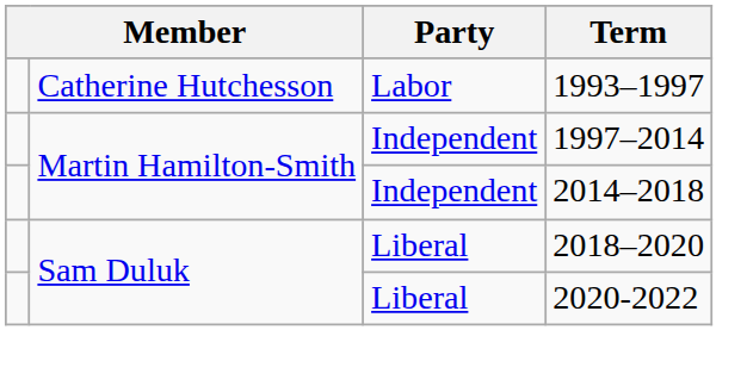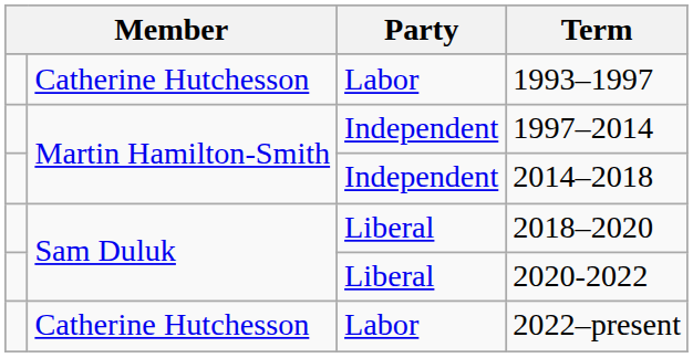 <table class="wikitable">
 <tr>
 <th colspan="2">Member</th>
 <th>Party</th>
 <th>Term</th>
 </tr>
 <tr>
 <td> </td>
 <td><a href='#'>Catherine Hutchesson</a></td>
 <td><a href='#'>Labor</a></td>
 <td>1993–1997</td>
 </tr>
 <tr>
 <td> </td>
 <td rowspan="2"><a href='#'>Martin Hamilton-Smith</a></td>
 <td><a href='#'>Independent</a></td>
 <td>1997–2014</td>
 </tr>
 <tr>
 <td> </td>
 <td><a href='#'>Independent</a></td>
 <td>2014–2018</td>
 </tr>
 <tr>
 <td> </td>
 <td rowspan="2"><a href='#'>Sam Duluk</a></td>
 <td><a href='#'>Liberal</a></td>
 <td>2018–2020</td>
 </tr>
 <tr>
 <td> </td>
 <td><a href='#'>Liberal</a></td>
 <td>2020-2022</td>
 </tr>
+<tr>
+<td> </td>
+<td><a href='#'>Catherine Hutchesson</a></td>
+<td><a href='#'>Labor</a></td>
+<td>2022–present</td>
+</tr>
 </table>
